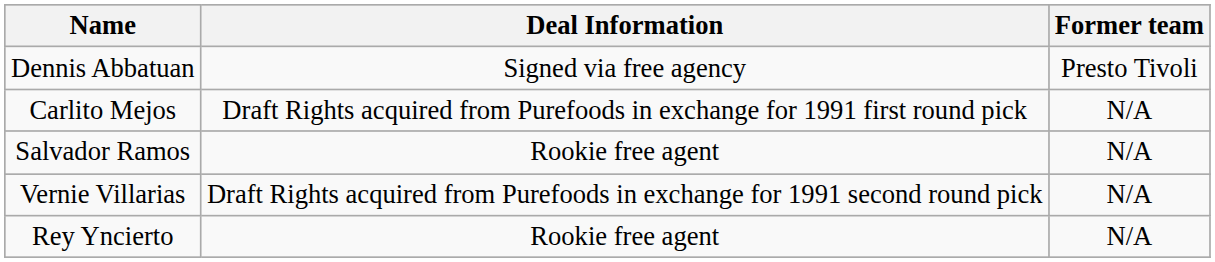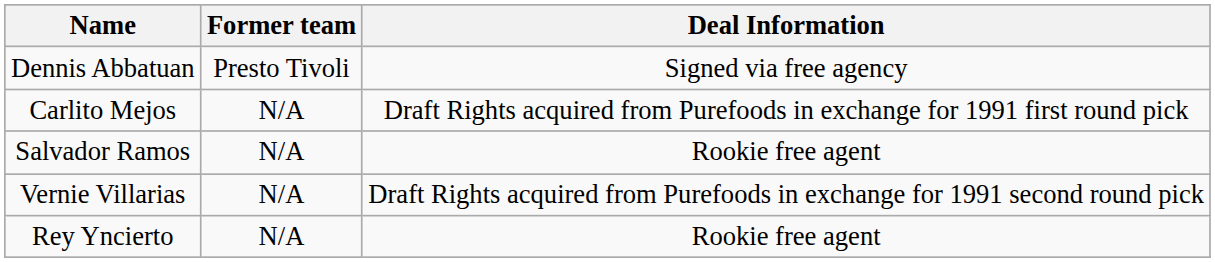 <table class="wikitable sortable sortable">
 <tr>
 <th>Name</th>
+<th>Former team</th>
 <th>Deal Information</th>
-<th>Former team</th>
 </tr>
 <tr style="text-align: center">
 <td>Dennis Abbatuan</td>
+<td>Presto Tivoli</td>
 <td>Signed via free agency</td>
-<td>Presto Tivoli</td>
 </tr>
 <tr style="text-align: center">
 <td>Carlito Mejos</td>
+<td>N/A</td>
 <td>Draft Rights acquired from Purefoods in exchange for 1991 first round pick</td>
-<td>N/A</td>
 </tr>
 <tr style="text-align: center">
 <td>Salvador Ramos</td>
+<td>N/A</td>
 <td>Rookie free agent</td>
-<td>N/A</td>
 </tr>
 <tr style="text-align: center">
 <td>Vernie Villarias</td>
+<td>N/A</td>
 <td>Draft Rights acquired from Purefoods in exchange for 1991 second round pick</td>
-<td>N/A</td>
 </tr>
 <tr style="text-align: center">
 <td>Rey Yncierto</td>
+<td>N/A</td>
 <td>Rookie free agent</td>
-<td>N/A</td>
 </tr>
 </table>
